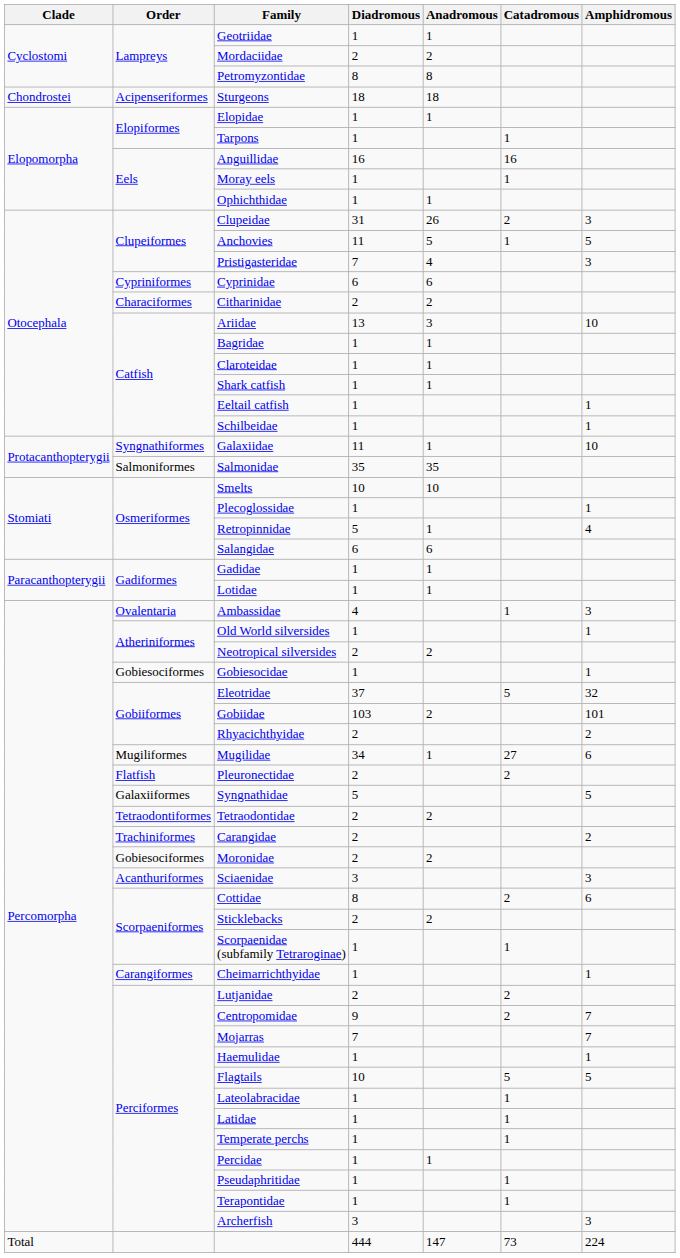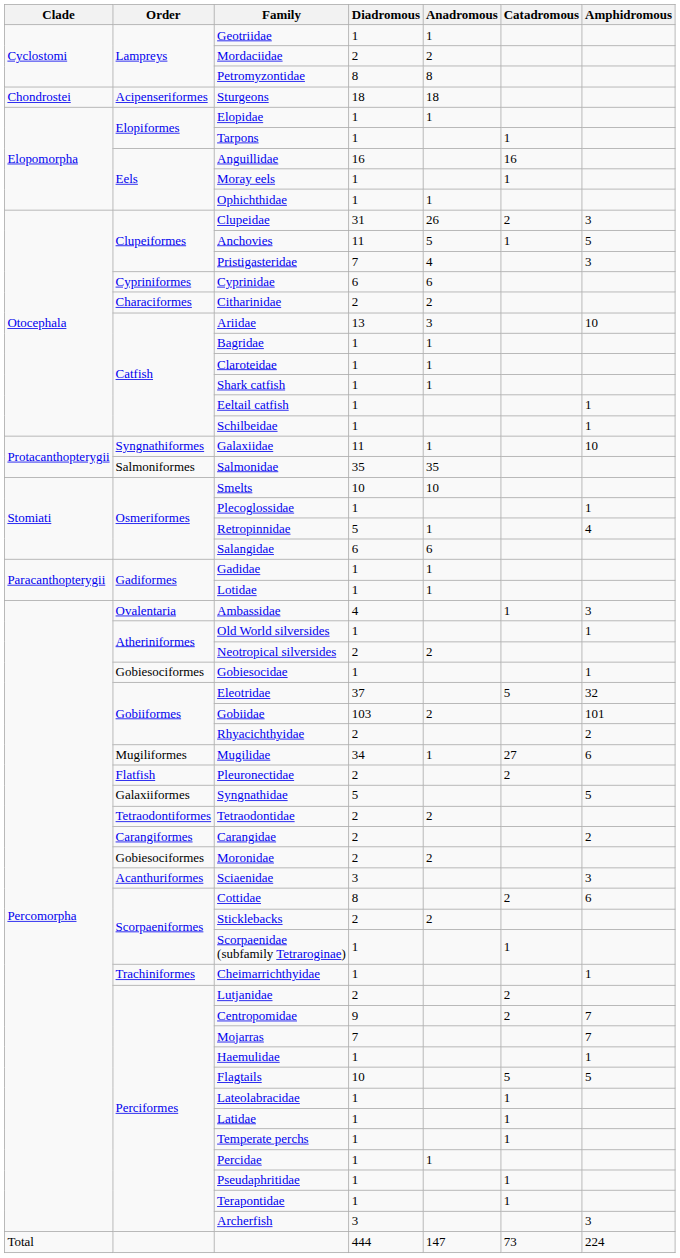 <table class="wikitable">
 <tr>
 <th>Clade</th>
 <th>Order</th>
 <th>Family</th>
 <th>Diadromous</th>
 <th>Anadromous</th>
 <th>Catadromous</th>
 <th>Amphidromous</th>
 </tr>
 <tr>
 <td rowspan="3"><a href='#'>Cyclostomi</a></td>
 <td rowspan="3"><a href='#'>Lampreys</a></td>
 <td><a href='#'>Geotriidae</a></td>
 <td>1</td>
 <td>1</td>
 <td></td>
 <td></td>
 </tr>
 <tr>
 <td><a href='#'>Mordaciidae</a></td>
 <td>2</td>
 <td>2</td>
 <td></td>
 <td></td>
 </tr>
 <tr>
 <td><a href='#'>Petromyzontidae</a></td>
 <td>8</td>
 <td>8</td>
 <td></td>
 <td></td>
 </tr>
 <tr>
 <td><a href='#'>Chondrostei</a></td>
 <td><a href='#'>Acipenseriformes</a></td>
 <td><a href='#'>Sturgeons</a></td>
 <td>18</td>
 <td>18</td>
 <td></td>
 <td></td>
 </tr>
 <tr>
 <td rowspan="5"><a href='#'>Elopomorpha</a></td>
 <td rowspan="2"><a href='#'>Elopiformes</a></td>
 <td><a href='#'>Elopidae</a></td>
 <td>1</td>
 <td>1</td>
 <td></td>
 <td></td>
 </tr>
 <tr>
 <td><a href='#'>Tarpons</a></td>
 <td>1</td>
 <td></td>
 <td>1</td>
 <td></td>
 </tr>
 <tr>
 <td rowspan="3"><a href='#'>Eels</a></td>
 <td><a href='#'>Anguillidae</a></td>
 <td>16</td>
 <td></td>
 <td>16</td>
 <td></td>
 </tr>
 <tr>
 <td><a href='#'>Moray eels</a></td>
 <td>1</td>
 <td></td>
 <td>1</td>
 <td></td>
 </tr>
 <tr>
 <td><a href='#'>Ophichthidae</a></td>
 <td>1</td>
 <td>1</td>
 <td></td>
 <td></td>
 </tr>
 <tr>
 <td rowspan="11"><a href='#'>Otocephala</a></td>
 <td rowspan="3"><a href='#'>Clupeiformes</a></td>
 <td><a href='#'>Clupeidae</a></td>
 <td>31</td>
 <td>26</td>
 <td>2</td>
 <td>3</td>
 </tr>
 <tr>
 <td><a href='#'>Anchovies</a></td>
 <td>11</td>
 <td>5</td>
 <td>1</td>
 <td>5</td>
 </tr>
 <tr>
 <td><a href='#'>Pristigasteridae</a></td>
 <td>7</td>
 <td>4</td>
 <td></td>
 <td>3</td>
 </tr>
 <tr>
 <td><a href='#'>Cypriniformes</a></td>
 <td><a href='#'>Cyprinidae</a></td>
 <td>6</td>
 <td>6</td>
 <td></td>
 <td></td>
 </tr>
 <tr>
 <td><a href='#'>Characiformes</a></td>
 <td><a href='#'>Citharinidae</a></td>
 <td>2</td>
 <td>2</td>
 <td></td>
 <td></td>
 </tr>
 <tr>
 <td rowspan="6"><a href='#'>Catfish</a></td>
 <td><a href='#'>Ariidae</a></td>
 <td>13</td>
 <td>3</td>
 <td></td>
 <td>10</td>
 </tr>
 <tr>
 <td><a href='#'>Bagridae</a></td>
 <td>1</td>
 <td>1</td>
 <td></td>
 <td></td>
 </tr>
 <tr>
 <td><a href='#'>Claroteidae</a></td>
 <td>1</td>
 <td>1</td>
 <td></td>
 <td></td>
 </tr>
 <tr>
 <td><a href='#'>Shark catfish</a></td>
 <td>1</td>
 <td>1</td>
 <td></td>
 <td></td>
 </tr>
 <tr>
 <td><a href='#'>Eeltail catfish</a></td>
 <td>1</td>
 <td></td>
 <td></td>
 <td>1</td>
 </tr>
 <tr>
 <td><a href='#'>Schilbeidae</a></td>
 <td>1</td>
 <td></td>
 <td></td>
 <td>1</td>
 </tr>
 <tr>
 <td rowspan="2"><a href='#'>Protacanthopterygii</a></td>
 <td><a href='#'>Syngnathiformes</a></td>
 <td><a href='#'>Galaxiidae</a></td>
 <td>11</td>
 <td>1</td>
 <td></td>
 <td>10</td>
 </tr>
 <tr>
 <td>Salmoniformes</td>
 <td><a href='#'>Salmonidae</a></td>
 <td>35</td>
 <td>35</td>
 <td></td>
 <td></td>
 </tr>
 <tr>
 <td rowspan="4"><a href='#'>Stomiati</a></td>
 <td rowspan="4"><a href='#'>Osmeriformes</a></td>
 <td><a href='#'>Smelts</a></td>
 <td>10</td>
 <td>10</td>
 <td></td>
 <td></td>
 </tr>
 <tr>
 <td><a href='#'>Plecoglossidae</a></td>
 <td>1</td>
 <td></td>
 <td></td>
 <td>1</td>
 </tr>
 <tr>
 <td><a href='#'>Retropinnidae</a></td>
 <td>5</td>
 <td>1</td>
 <td></td>
 <td>4</td>
 </tr>
 <tr>
 <td><a href='#'>Salangidae</a></td>
 <td>6</td>
 <td>6</td>
 <td></td>
 <td></td>
 </tr>
 <tr>
 <td rowspan="2"><a href='#'>Paracanthopterygii</a></td>
 <td rowspan="2"><a href='#'>Gadiformes</a></td>
 <td><a href='#'>Gadidae</a></td>
 <td>1</td>
 <td>1</td>
 <td></td>
 <td></td>
 </tr>
 <tr>
 <td><a href='#'>Lotidae</a></td>
 <td>1</td>
 <td>1</td>
 <td></td>
 <td></td>
 </tr>
 <tr>
 <td rowspan="30"><a href='#'>Percomorpha</a></td>
 <td><a href='#'>Ovalentaria</a></td>
 <td><a href='#'>Ambassidae</a></td>
 <td>4</td>
 <td></td>
 <td>1</td>
 <td>3</td>
 </tr>
 <tr>
 <td rowspan="2"><a href='#'>Atheriniformes</a></td>
 <td><a href='#'>Old World silversides</a></td>
 <td>1</td>
 <td></td>
 <td></td>
 <td>1</td>
 </tr>
 <tr>
 <td><a href='#'>Neotropical silversides</a></td>
 <td>2</td>
 <td>2</td>
 <td></td>
 <td></td>
 </tr>
 <tr>
 <td>Gobiesociformes</td>
 <td><a href='#'>Gobiesocidae</a></td>
 <td>1</td>
 <td></td>
 <td></td>
 <td>1</td>
 </tr>
 <tr>
 <td rowspan="3"><a href='#'>Gobiiformes</a></td>
 <td><a href='#'>Eleotridae</a></td>
 <td>37</td>
 <td></td>
 <td>5</td>
 <td>32</td>
 </tr>
 <tr>
 <td><a href='#'>Gobiidae</a></td>
 <td>103</td>
 <td>2</td>
 <td></td>
 <td>101</td>
 </tr>
 <tr>
 <td><a href='#'>Rhyacichthyidae</a></td>
 <td>2</td>
 <td></td>
 <td></td>
 <td>2</td>
 </tr>
 <tr>
 <td>Mugiliformes</td>
 <td><a href='#'>Mugilidae</a></td>
 <td>34</td>
 <td>1</td>
 <td>27</td>
 <td>6</td>
 </tr>
 <tr>
 <td><a href='#'>Flatfish</a></td>
 <td><a href='#'>Pleuronectidae</a></td>
 <td>2</td>
 <td></td>
 <td>2</td>
 <td></td>
 </tr>
 <tr>
 <td>Galaxiiformes</td>
 <td><a href='#'>Syngnathidae</a></td>
 <td>5</td>
 <td></td>
 <td></td>
 <td>5</td>
 </tr>
 <tr>
 <td><a href='#'>Tetraodontiformes</a></td>
 <td><a href='#'>Tetraodontidae</a></td>
 <td>2</td>
 <td>2</td>
 <td></td>
 <td></td>
 </tr>
 <tr>
-<td><a href='#'>Trachiniformes</a></td>
+<td><a href='#'>Carangiformes</a></td>
 <td><a href='#'>Carangidae</a></td>
 <td>2</td>
 <td></td>
 <td></td>
 <td>2</td>
 </tr>
 <tr>
 <td>Gobiesociformes</td>
 <td><a href='#'>Moronidae</a></td>
 <td>2</td>
 <td>2</td>
 <td></td>
 <td></td>
 </tr>
 <tr>
 <td><a href='#'>Acanthuriformes</a></td>
 <td><a href='#'>Sciaenidae</a></td>
 <td>3</td>
 <td></td>
 <td></td>
 <td>3</td>
 </tr>
 <tr>
 <td rowspan="3"><a href='#'>Scorpaeniformes</a></td>
 <td><a href='#'>Cottidae</a></td>
 <td>8</td>
 <td></td>
 <td>2</td>
 <td>6</td>
 </tr>
 <tr>
 <td><a href='#'>Sticklebacks</a></td>
 <td>2</td>
 <td>2</td>
 <td></td>
 <td></td>
 </tr>
 <tr>
 <td><a href='#'>Scorpaenidae</a><br>(subfamily <a href='#'>Tetraroginae</a>)</td>
 <td>1</td>
 <td></td>
 <td>1</td>
 <td></td>
 </tr>
 <tr>
-<td><a href='#'>Carangiformes</a></td>
+<td><a href='#'>Trachiniformes</a></td>
 <td><a href='#'>Cheimarrichthyidae</a></td>
 <td>1</td>
 <td></td>
 <td></td>
 <td>1</td>
 </tr>
 <tr>
 <td rowspan="12"><a href='#'>Perciformes</a></td>
 <td><a href='#'>Lutjanidae</a></td>
 <td>2</td>
 <td></td>
 <td>2</td>
 <td></td>
 </tr>
 <tr>
 <td><a href='#'>Centropomidae</a></td>
 <td>9</td>
 <td></td>
 <td>2</td>
 <td>7</td>
 </tr>
 <tr>
 <td><a href='#'>Mojarras</a></td>
 <td>7</td>
 <td></td>
 <td></td>
 <td>7</td>
 </tr>
 <tr>
 <td><a href='#'>Haemulidae</a></td>
 <td>1</td>
 <td></td>
 <td></td>
 <td>1</td>
 </tr>
 <tr>
 <td><a href='#'>Flagtails</a></td>
 <td>10</td>
 <td></td>
 <td>5</td>
 <td>5</td>
 </tr>
 <tr>
 <td><a href='#'>Lateolabracidae</a></td>
 <td>1</td>
 <td></td>
 <td>1</td>
 <td></td>
 </tr>
 <tr>
 <td><a href='#'>Latidae</a></td>
 <td>1</td>
 <td></td>
 <td>1</td>
 <td></td>
 </tr>
 <tr>
 <td><a href='#'>Temperate perchs</a></td>
 <td>1</td>
 <td></td>
 <td>1</td>
 <td></td>
 </tr>
 <tr>
 <td><a href='#'>Percidae</a></td>
 <td>1</td>
 <td>1</td>
 <td></td>
 <td></td>
 </tr>
 <tr>
 <td><a href='#'>Pseudaphritidae</a></td>
 <td>1</td>
 <td></td>
 <td>1</td>
 <td></td>
 </tr>
 <tr>
 <td><a href='#'>Terapontidae</a></td>
 <td>1</td>
 <td></td>
 <td>1</td>
 <td></td>
 </tr>
 <tr>
 <td><a href='#'>Archerfish</a></td>
 <td>3</td>
 <td></td>
 <td></td>
 <td>3</td>
 </tr>
 <tr>
 <td>Total</td>
 <td></td>
 <td></td>
 <td>444</td>
 <td>147</td>
 <td>73</td>
 <td>224</td>
 </tr>
 </table>
